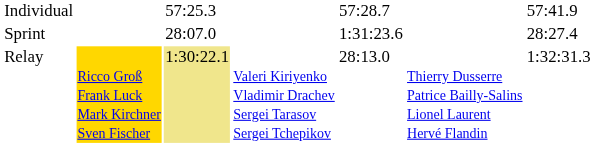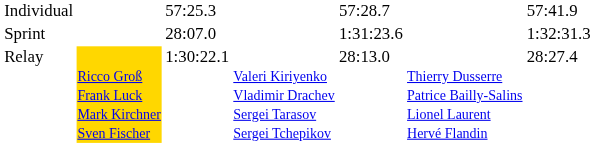 <table>
 <tr valign="top">
 <td>Individual<br></td>
 <td></td>
 <td>57:25.3</td>
 <td></td>
 <td>57:28.7</td>
 <td></td>
 <td>57:41.9</td>
 </tr>
 <tr valign="top">
 <td>Sprint<br></td>
 <td></td>
 <td>28:07.0</td>
 <td></td>
 <td>1:31:23.6</td>
 <td></td>
-<td>28:27.4</td>
+<td>1:32:31.3</td>
 </tr>
 <tr valign="top">
 <td>Relay<br></td>
 <td style="background: gold;"><br><small><a href='#'>Ricco Groß</a><br><a href='#'>Frank Luck</a><br><a href='#'>Mark Kirchner</a><br><a href='#'>Sven Fischer</a></small></td>
-<td style="background: khaki;">1:30:22.1</td>
+<td>1:30:22.1</td>
 <td><br><small><a href='#'>Valeri Kiriyenko</a><br><a href='#'>Vladimir Drachev</a><br><a href='#'>Sergei Tarasov</a><br><a href='#'>Sergei Tchepikov</a></small></td>
 <td>28:13.0</td>
 <td><br><small><a href='#'>Thierry Dusserre</a><br><a href='#'>Patrice Bailly-Salins</a><br><a href='#'>Lionel Laurent</a><br><a href='#'>Hervé Flandin</a></small></td>
-<td>1:32:31.3</td>
+<td>28:27.4</td>
 </tr>
 </table>
